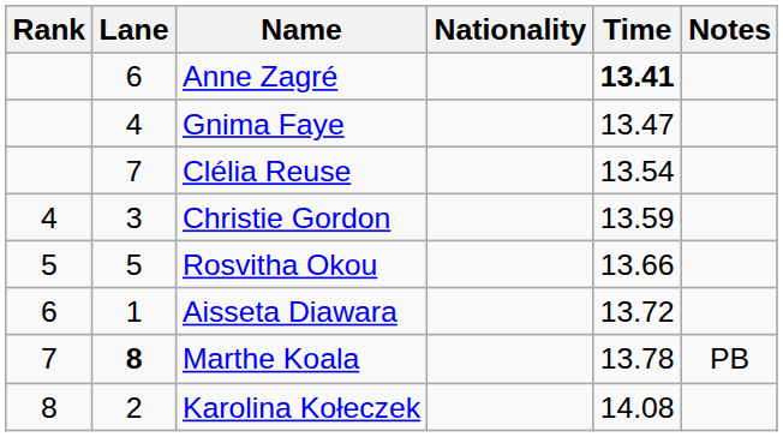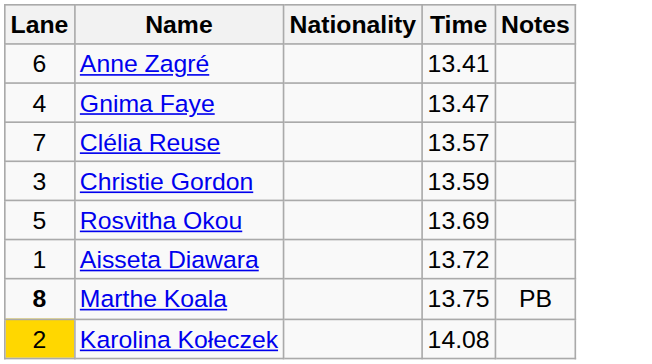 <table class="wikitable sortable" style="text-align:center;font-size:95%">
 <tr>
-<th>Rank</th>
 <th>Lane</th>
 <th>Name</th>
 <th>Nationality</th>
 <th>Time</th>
 <th>Notes</th>
 </tr>
 <tr>
-<td></td>
 <td>6</td>
 <td align=left><a href='#'>Anne Zagré</a></td>
 <td align=left></td>
-<td><strong>13.41</strong></td>
+<td>13.41</td>
 <td></td>
 </tr>
 <tr>
-<td></td>
 <td>4</td>
 <td align=left><a href='#'>Gnima Faye</a></td>
 <td align=left></td>
 <td>13.47</td>
 <td></td>
 </tr>
 <tr>
-<td></td>
 <td>7</td>
 <td align=left><a href='#'>Clélia Reuse</a></td>
 <td align=left></td>
-<td>13.54</td>
+<td>13.57</td>
 <td></td>
 </tr>
 <tr>
-<td>4</td>
 <td>3</td>
 <td align=left><a href='#'>Christie Gordon</a></td>
 <td align=left></td>
 <td>13.59</td>
 <td></td>
 </tr>
 <tr>
 <td>5</td>
-<td>5</td>
 <td align=left><a href='#'>Rosvitha Okou</a></td>
 <td align=left></td>
-<td>13.66</td>
+<td>13.69</td>
 <td></td>
 </tr>
 <tr>
-<td>6</td>
 <td>1</td>
 <td align=left><a href='#'>Aisseta Diawara</a></td>
 <td align=left></td>
 <td>13.72</td>
 <td></td>
 </tr>
 <tr>
-<td>7</td>
 <td><strong>8</strong></td>
 <td align=left><a href='#'>Marthe Koala</a></td>
 <td align=left></td>
-<td>13.78</td>
+<td>13.75</td>
 <td>PB</td>
 </tr>
 <tr>
-<td>8</td>
-<td>2</td>
+<td style="background: gold;">2</td>
 <td align=left><a href='#'>Karolina Kołeczek</a></td>
 <td align=left></td>
 <td>14.08</td>
 <td></td>
 </tr>
 </table>
